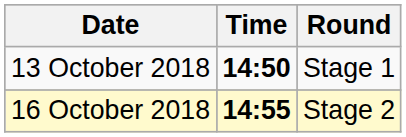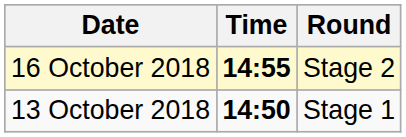 <table class="wikitable">
 <tr>
 <th>Date</th>
 <th>Time</th>
 <th>Round</th>
 </tr>
 <tr>
+<td style=background:lemonchiffon>16 October 2018</td>
+<td style=background:lemonchiffon><strong>14:55</strong></td>
+<td style=background:lemonchiffon>Stage   2</td>
+</tr>
+<tr>
 <td>13 October 2018</td>
 <td><strong>14:50</strong></td>
 <td>Stage 1</td>
 </tr>
-<tr>
-<td style=background:lemonchiffon>16 October 2018</td>
-<td style=background:lemonchiffon><strong>14:55</strong></td>
-<td style=background:lemonchiffon>Stage   2</td>
-</tr>
 </table>
